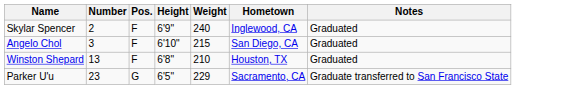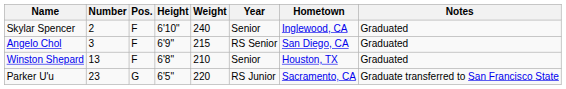 <table class="wikitable sortable" border="1">
 <tr>
 <th>Name</th>
 <th>Number</th>
 <th>Pos.</th>
 <th>Height</th>
 <th>Weight</th>
+<th>Year</th>
 <th>Hometown</th>
 <th class="unsortable">Notes</th>
 </tr>
 <tr>
 <td>Skylar Spencer</td>
 <td>2</td>
 <td>F</td>
-<td>6'9"</td>
+<td>6'10"</td>
 <td>240</td>
+<td>Senior</td>
 <td><a href='#'>Inglewood, CA</a></td>
 <td>Graduated</td>
 </tr>
 <tr>
 <td><a href='#'>Angelo Chol</a></td>
 <td>3</td>
 <td>F</td>
-<td>6'10"</td>
+<td>6'9"</td>
 <td>215</td>
+<td>RS Senior</td>
 <td><a href='#'>San Diego, CA</a></td>
 <td>Graduated</td>
 </tr>
 <tr>
 <td><a href='#'>Winston Shepard</a></td>
 <td>13</td>
 <td>F</td>
 <td>6'8"</td>
 <td>210</td>
+<td>Senior</td>
 <td><a href='#'>Houston, TX</a></td>
 <td>Graduated</td>
 </tr>
 <tr>
 <td>Parker U'u</td>
 <td>23</td>
 <td>G</td>
 <td>6'5"</td>
-<td>229</td>
+<td>220</td>
+<td>RS Junior</td>
 <td><a href='#'>Sacramento, CA</a></td>
 <td>Graduate transferred to <a href='#'>San Francisco State</a></td>
 </tr>
 </table>
